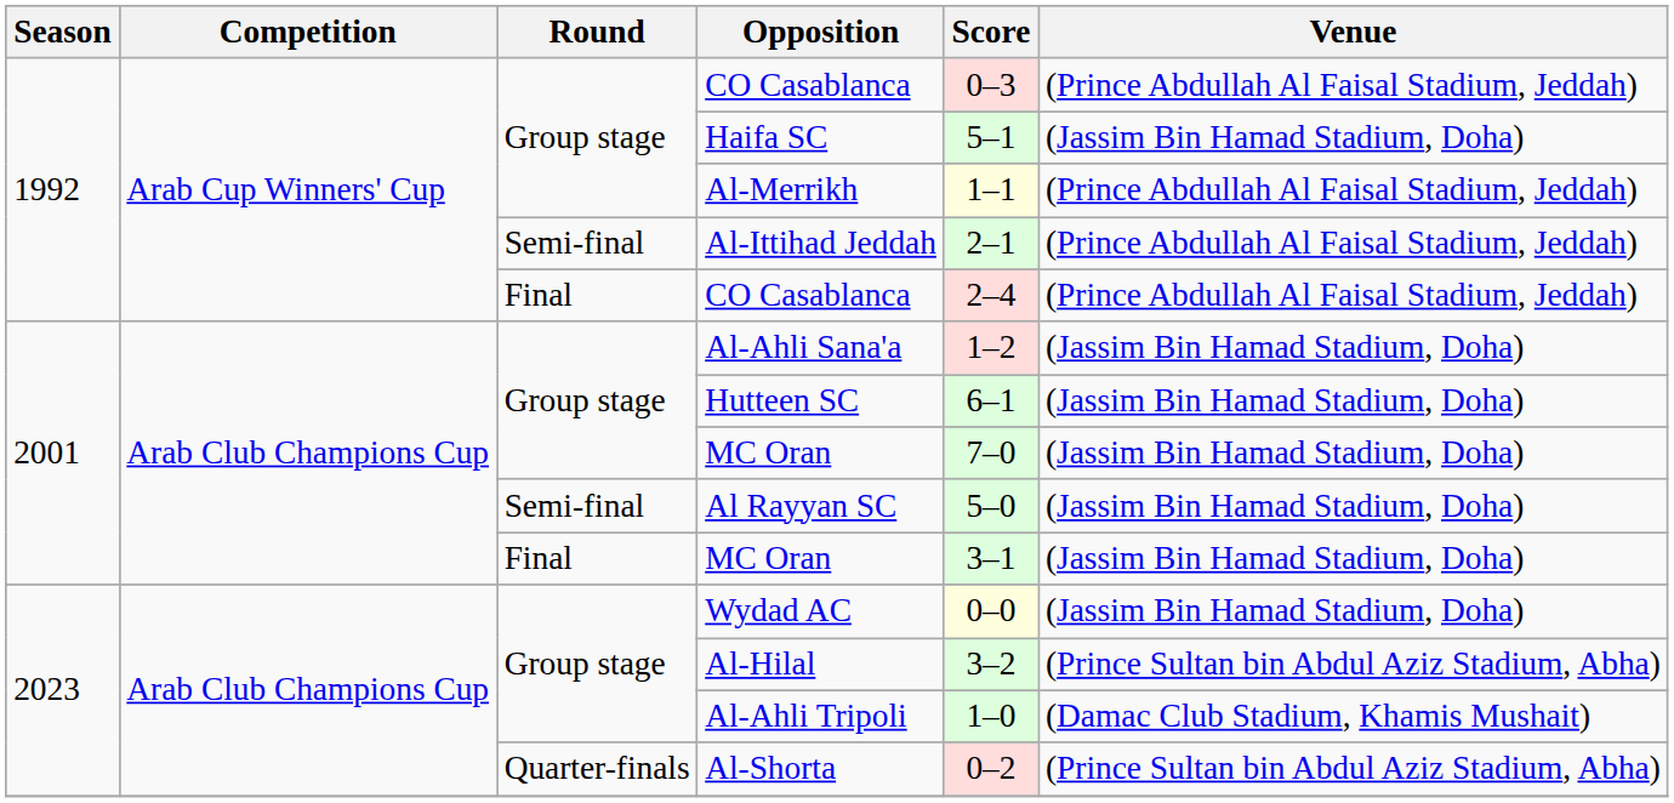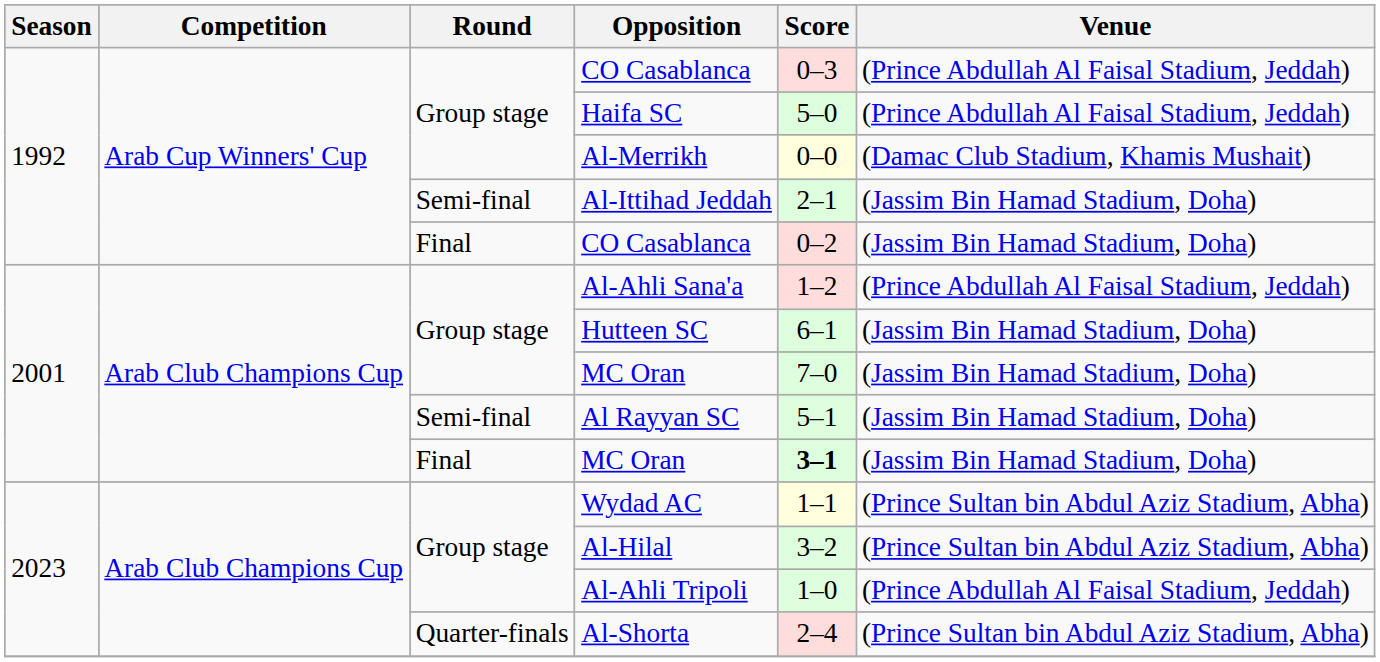 <table class="sortable plainrowheaders wikitable">
 <tr>
 <th scope=col>Season</th>
 <th scope=col>Competition</th>
 <th scope=col>Round</th>
 <th scope=col>Opposition</th>
 <th scope=col>Score</th>
 <th scope=col>Venue</th>
 </tr>
 <tr>
 <td rowspan="5">1992</td>
 <td rowspan="5"><a href='#'>Arab Cup Winners' Cup</a></td>
 <td rowspan="3">Group stage</td>
 <td> <a href='#'>CO Casablanca</a></td>
 <td style="background:#fdd; text-align:center">0–3</td>
 <td>(<a href='#'>Prince Abdullah Al Faisal Stadium</a>, <a href='#'>Jeddah</a>)</td>
 </tr>
 <tr>
 <td> <a href='#'>Haifa SC</a></td>
-<td style="background:#dfd; text-align:center">5–1</td>
-<td>(<a href='#'>Jassim Bin Hamad Stadium</a>, <a href='#'>Doha</a>)</td>
+<td style="background:#dfd; text-align:center">5–0</td>
+<td>(<a href='#'>Prince Abdullah Al Faisal Stadium</a>, <a href='#'>Jeddah</a>)</td>
 </tr>
 <tr>
 <td> <a href='#'>Al-Merrikh</a></td>
-<td style="background:#ffd; text-align:center">1–1</td>
-<td>(<a href='#'>Prince Abdullah Al Faisal Stadium</a>, <a href='#'>Jeddah</a>)</td>
+<td style="background:#ffd; text-align:center">0–0</td>
+<td>(<a href='#'>Damac Club Stadium</a>, <a href='#'>Khamis Mushait</a>)</td>
 </tr>
 <tr>
 <td>Semi-final</td>
 <td> <a href='#'>Al-Ittihad Jeddah</a></td>
 <td style="background:#dfd; text-align:center">2–1</td>
-<td>(<a href='#'>Prince Abdullah Al Faisal Stadium</a>, <a href='#'>Jeddah</a>)</td>
+<td>(<a href='#'>Jassim Bin Hamad Stadium</a>, <a href='#'>Doha</a>)</td>
 </tr>
 <tr>
 <td>Final</td>
 <td> <a href='#'>CO Casablanca</a></td>
-<td style="background:#fdd; text-align:center">2–4</td>
-<td>(<a href='#'>Prince Abdullah Al Faisal Stadium</a>, <a href='#'>Jeddah</a>)</td>
+<td style="background:#fdd; text-align:center">0–2</td>
+<td>(<a href='#'>Jassim Bin Hamad Stadium</a>, <a href='#'>Doha</a>)</td>
 </tr>
 <tr>
 <td rowspan="5">2001</td>
 <td rowspan="5"><a href='#'>Arab Club Champions Cup</a></td>
 <td rowspan="3">Group stage</td>
 <td> <a href='#'>Al-Ahli Sana'a</a></td>
 <td style="background:#fdd; text-align:center">1–2</td>
-<td>(<a href='#'>Jassim Bin Hamad Stadium</a>, <a href='#'>Doha</a>)</td>
+<td>(<a href='#'>Prince Abdullah Al Faisal Stadium</a>, <a href='#'>Jeddah</a>)</td>
 </tr>
 <tr>
 <td> <a href='#'>Hutteen SC</a></td>
 <td style="background:#dfd; text-align:center">6–1</td>
 <td>(<a href='#'>Jassim Bin Hamad Stadium</a>, <a href='#'>Doha</a>)</td>
 </tr>
 <tr>
 <td> <a href='#'>MC Oran</a></td>
 <td style="background:#dfd; text-align:center">7–0</td>
 <td>(<a href='#'>Jassim Bin Hamad Stadium</a>, <a href='#'>Doha</a>)</td>
 </tr>
 <tr>
 <td>Semi-final</td>
 <td> <a href='#'>Al Rayyan SC</a></td>
-<td style="background:#dfd; text-align:center">5–0</td>
+<td style="background:#dfd; text-align:center">5–1</td>
 <td>(<a href='#'>Jassim Bin Hamad Stadium</a>, <a href='#'>Doha</a>)</td>
 </tr>
 <tr>
 <td>Final</td>
 <td> <a href='#'>MC Oran</a></td>
-<td style="background:#dfd; text-align:center">3–1</td>
+<td style="background:#dfd; text-align:center"><strong>3–1</strong></td>
 <td>(<a href='#'>Jassim Bin Hamad Stadium</a>, <a href='#'>Doha</a>)</td>
 </tr>
 <tr>
 <td rowspan="4">2023</td>
 <td rowspan="4"><a href='#'>Arab Club Champions Cup</a></td>
 <td rowspan="3">Group stage</td>
 <td> <a href='#'>Wydad AC</a></td>
-<td style="background:#ffd; text-align:center">0–0</td>
-<td>(<a href='#'>Jassim Bin Hamad Stadium</a>, <a href='#'>Doha</a>)</td>
+<td style="background:#ffd; text-align:center">1–1</td>
+<td>(<a href='#'>Prince Sultan bin Abdul Aziz Stadium</a>, <a href='#'>Abha</a>)</td>
 </tr>
 <tr>
 <td> <a href='#'>Al-Hilal</a></td>
 <td style="background:#dfd; text-align:center">3–2</td>
 <td>(<a href='#'>Prince Sultan bin Abdul Aziz Stadium</a>, <a href='#'>Abha</a>)</td>
 </tr>
 <tr>
 <td> <a href='#'>Al-Ahli Tripoli</a></td>
 <td style="background:#dfd; text-align:center">1–0</td>
-<td>(<a href='#'>Damac Club Stadium</a>, <a href='#'>Khamis Mushait</a>)</td>
+<td>(<a href='#'>Prince Abdullah Al Faisal Stadium</a>, <a href='#'>Jeddah</a>)</td>
 </tr>
 <tr>
 <td>Quarter-finals</td>
 <td> <a href='#'>Al-Shorta</a></td>
-<td style="background:#fdd; text-align:center">0–2</td>
+<td style="background:#fdd; text-align:center">2–4</td>
 <td>(<a href='#'>Prince Sultan bin Abdul Aziz Stadium</a>, <a href='#'>Abha</a>)</td>
 </tr>
 <tr>
 </tr>
 </table>
